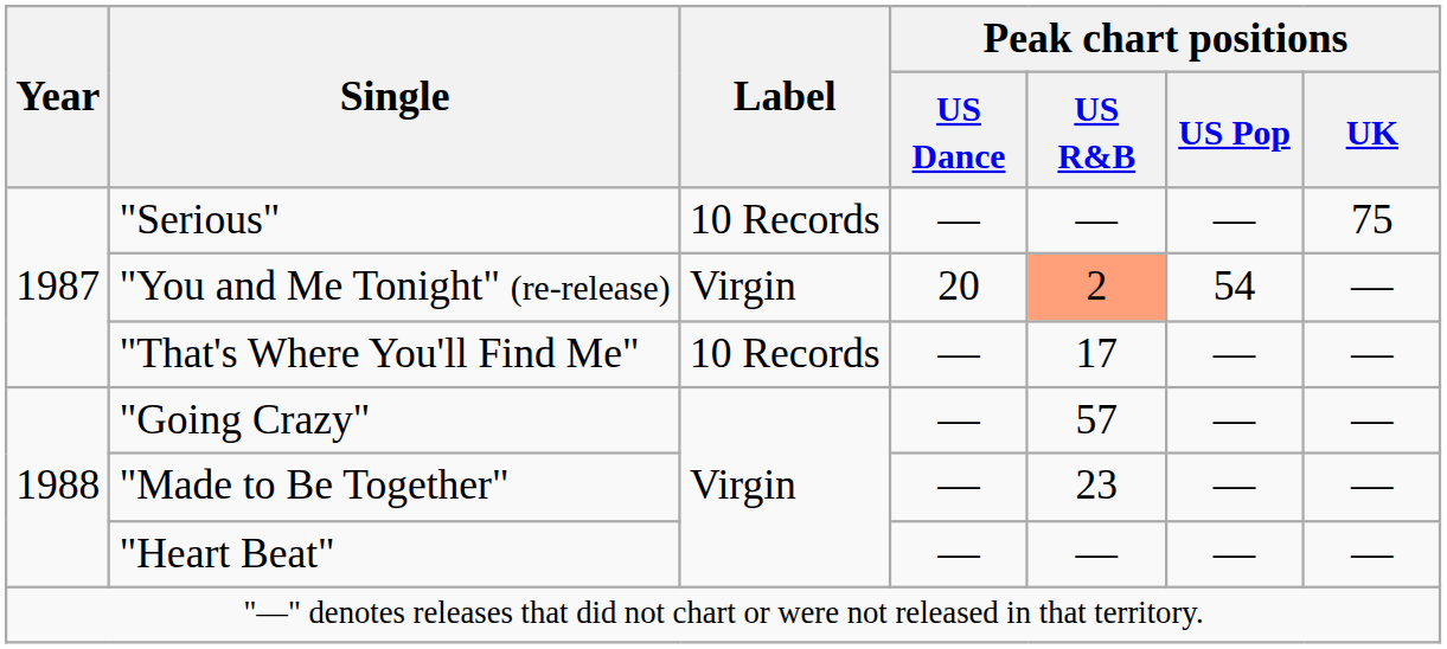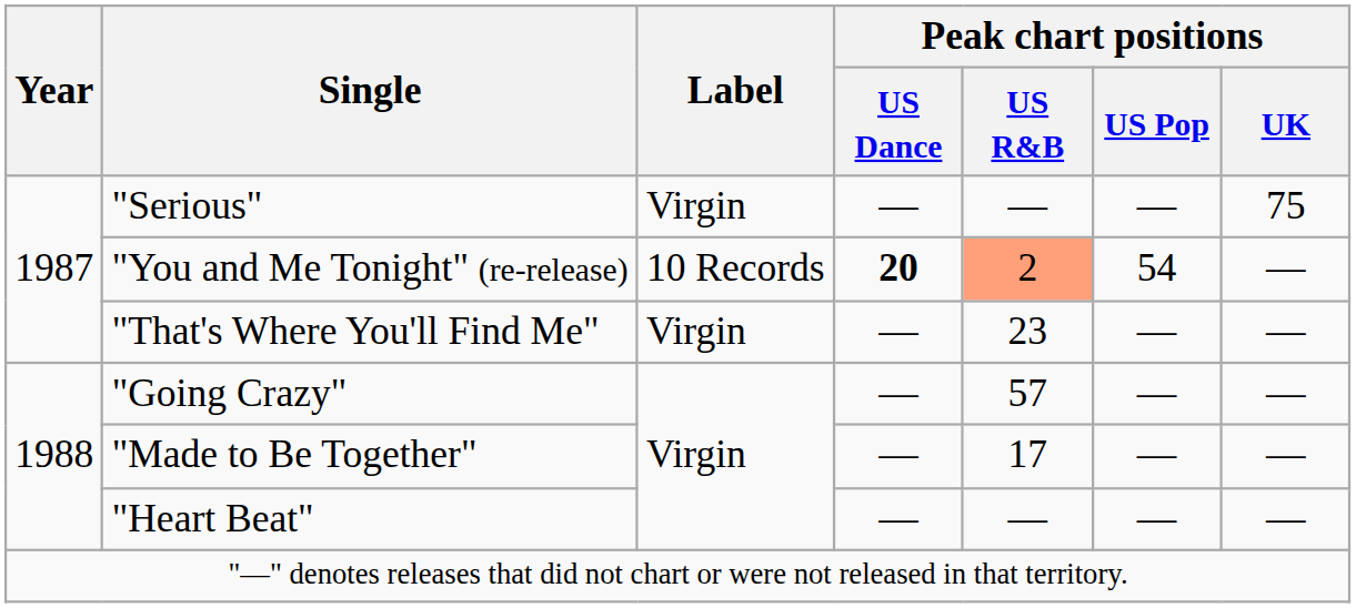 <table class="wikitable">
 <tr>
 <th scope="col" rowspan="2">Year</th>
 <th scope="col" rowspan="2">Single</th>
 <th scope="col" rowspan="2">Label</th>
 <th scope="col" colspan="4">Peak chart positions</th>
 </tr>
 <tr>
 <th style="width:45px;"><small><a href='#'>US Dance</a></small><br></th>
 <th style="width:45px;"><small><a href='#'>US R&B</a></small><br></th>
 <th style="width:45px;"><small><a href='#'>US Pop</a></small><br></th>
 <th style="width:45px;"><small><a href='#'>UK</a></small><br></th>
 </tr>
 <tr>
 <td rowspan="3">1987</td>
 <td>"Serious"</td>
-<td>10 Records</td>
+<td>Virgin</td>
 <td align=center>—</td>
 <td align=center>—</td>
 <td align=center>—</td>
 <td align=center>75</td>
 </tr>
 <tr>
 <td>"You and Me Tonight" <small>(re-release)</small></td>
-<td>Virgin</td>
-<td align=center>20</td>
+<td>10 Records</td>
+<td align=center><strong>20</strong></td>
 <td align=center style="background: lightsalmon;">2</td>
 <td align=center>54</td>
 <td align=center>—</td>
 </tr>
 <tr>
 <td>"That's Where You'll Find Me"</td>
-<td>10 Records</td>
+<td>Virgin</td>
 <td align=center>—</td>
-<td align=center>17</td>
+<td align=center>23</td>
 <td align=center>—</td>
 <td align=center>—</td>
 </tr>
 <tr>
 <td rowspan="3">1988</td>
 <td>"Going Crazy"</td>
 <td rowspan="3">Virgin</td>
 <td align=center>—</td>
 <td align=center>57</td>
 <td align=center>—</td>
 <td align=center>—</td>
 </tr>
 <tr>
 <td>"Made to Be Together"</td>
 <td align=center>—</td>
-<td align=center>23</td>
+<td align=center>17</td>
 <td align=center>—</td>
 <td align=center>—</td>
 </tr>
 <tr>
 <td>"Heart Beat"</td>
 <td align=center>—</td>
 <td align=center>—</td>
 <td align=center>—</td>
 <td align=center>—</td>
 </tr>
 <tr>
 <td colspan="9" style="text-align:center; font-size:9pt;">"—" denotes releases that did not chart or were not released in that territory.</td>
 </tr>
 </table>
